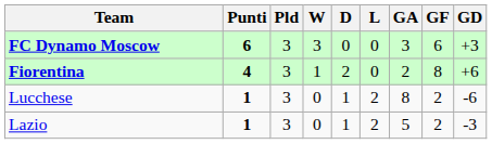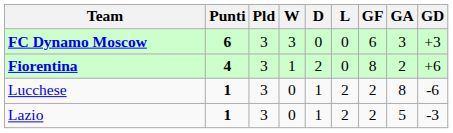 <table class="wikitable" style="text-align:center;">
 <tr>
 <th width=200>Team</th>
 <th width=20>Punti</th>
 <th width=20>Pld</th>
 <th width=20>W</th>
 <th width=20>D</th>
 <th width=20>L</th>
+<th width=20>GF</th>
 <th width=20>GA</th>
-<th width=20>GF</th>
 <th width=20>GD</th>
 </tr>
 <tr style="background:#ccffcc">
 <td style="text-align:left"><strong> <a href='#'>FC Dynamo Moscow</a></strong></td>
 <td><strong>6</strong></td>
 <td>3</td>
 <td>3</td>
 <td>0</td>
 <td>0</td>
+<td>6</td>
 <td>3</td>
-<td>6</td>
 <td>+3</td>
 </tr>
 <tr style="background:#ccffcc">
 <td style="text-align:left"><strong> <a href='#'>Fiorentina</a></strong></td>
 <td><strong>4</strong></td>
 <td>3</td>
 <td>1</td>
 <td>2</td>
 <td>0</td>
+<td>8</td>
 <td>2</td>
-<td>8</td>
 <td>+6</td>
 </tr>
 <tr>
 <td style="text-align:left"> <a href='#'>Lucchese</a></td>
 <td><strong>1</strong></td>
 <td>3</td>
 <td>0</td>
 <td>1</td>
 <td>2</td>
+<td>2</td>
 <td>8</td>
-<td>2</td>
 <td>-6</td>
 </tr>
 <tr>
 <td style="text-align:left"> <a href='#'>Lazio</a></td>
 <td><strong>1</strong></td>
 <td>3</td>
 <td>0</td>
 <td>1</td>
 <td>2</td>
+<td>2</td>
 <td>5</td>
-<td>2</td>
 <td>-3</td>
 </tr>
 </table>
